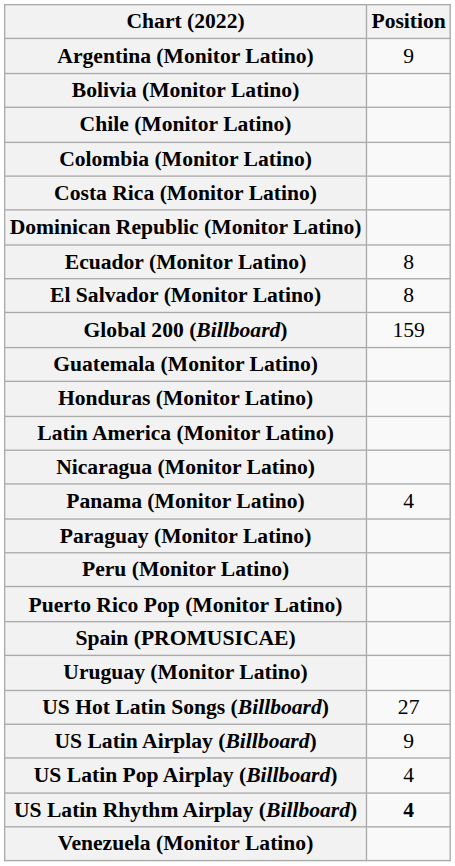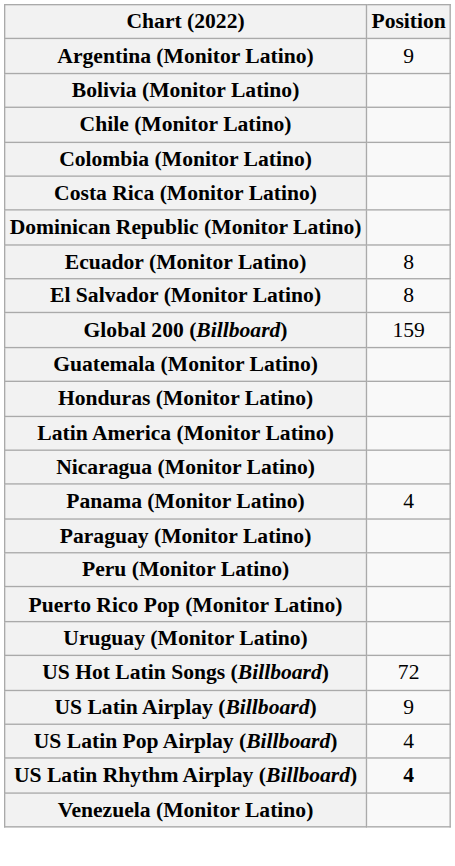 <table class="wikitable sortable plainrowheaders" style="text-align:center">
 <tr>
 <th scope="col">Chart (2022)</th>
 <th scope="col">Position</th>
 </tr>
 <tr>
 <th scope="row">Argentina (Monitor Latino)</th>
 <td>9</td>
 </tr>
 <tr>
 <th scope="row">Bolivia (Monitor Latino)</th>
 <td></td>
 </tr>
 <tr>
 <th scope="row">Chile (Monitor Latino)</th>
 <td></td>
 </tr>
 <tr>
 <th scope="row">Colombia (Monitor Latino)</th>
 <td></td>
 </tr>
 <tr>
 <th scope="row">Costa Rica (Monitor Latino)</th>
 <td></td>
 </tr>
 <tr>
 <th scope="row">Dominican Republic (Monitor Latino)</th>
 <td></td>
 </tr>
 <tr>
 <th scope="row">Ecuador (Monitor Latino)</th>
 <td>8</td>
 </tr>
 <tr>
 <th scope="row">El Salvador (Monitor Latino)</th>
 <td>8</td>
 </tr>
 <tr>
 <th scope="row">Global 200 (<em>Billboard</em>)</th>
 <td>159</td>
 </tr>
 <tr>
 <th scope="row">Guatemala (Monitor Latino)</th>
 <td></td>
 </tr>
 <tr>
 <th scope="row">Honduras (Monitor Latino)</th>
 <td></td>
 </tr>
 <tr>
 <th scope="row">Latin America (Monitor Latino)</th>
 <td></td>
 </tr>
 <tr>
 <th scope="row">Nicaragua (Monitor Latino)</th>
 <td></td>
 </tr>
 <tr>
 <th scope="row">Panama (Monitor Latino)</th>
 <td>4</td>
 </tr>
 <tr>
 <th scope="row">Paraguay (Monitor Latino)</th>
 <td></td>
 </tr>
 <tr>
 <th scope="row">Peru (Monitor Latino)</th>
 <td></td>
 </tr>
 <tr>
 <th scope="row">Puerto Rico Pop (Monitor Latino)</th>
 <td></td>
 </tr>
 <tr>
-<th scope="row">Spain (PROMUSICAE)</th>
-<td></td>
-</tr>
-<tr>
 <th scope="row">Uruguay (Monitor Latino)</th>
 <td></td>
 </tr>
 <tr>
 <th scope="row">US Hot Latin Songs (<em>Billboard</em>)</th>
-<td>27</td>
+<td>72</td>
 </tr>
 <tr>
 <th scope="row">US Latin Airplay (<em>Billboard</em>)</th>
 <td>9</td>
 </tr>
 <tr>
 <th scope="row">US Latin Pop Airplay (<em>Billboard</em>)</th>
 <td>4</td>
 </tr>
 <tr>
 <th scope="row">US Latin Rhythm Airplay (<em>Billboard</em>)</th>
 <td><strong>4</strong></td>
 </tr>
 <tr>
 <th scope="row">Venezuela (Monitor Latino)</th>
 <td></td>
 </tr>
 </table>
